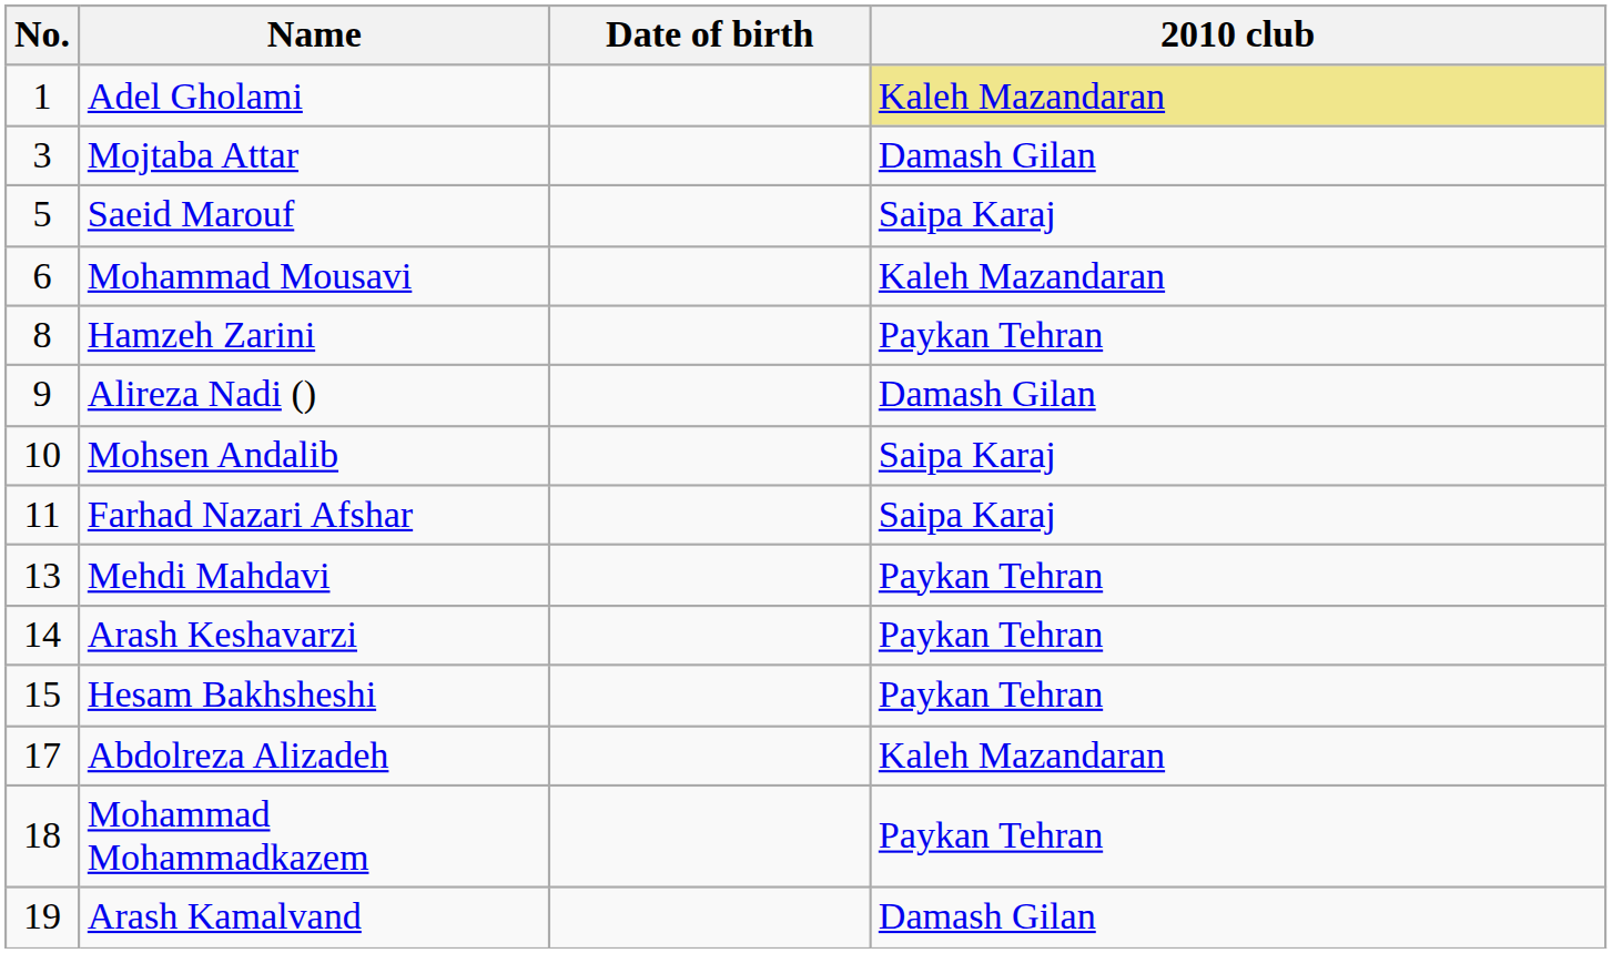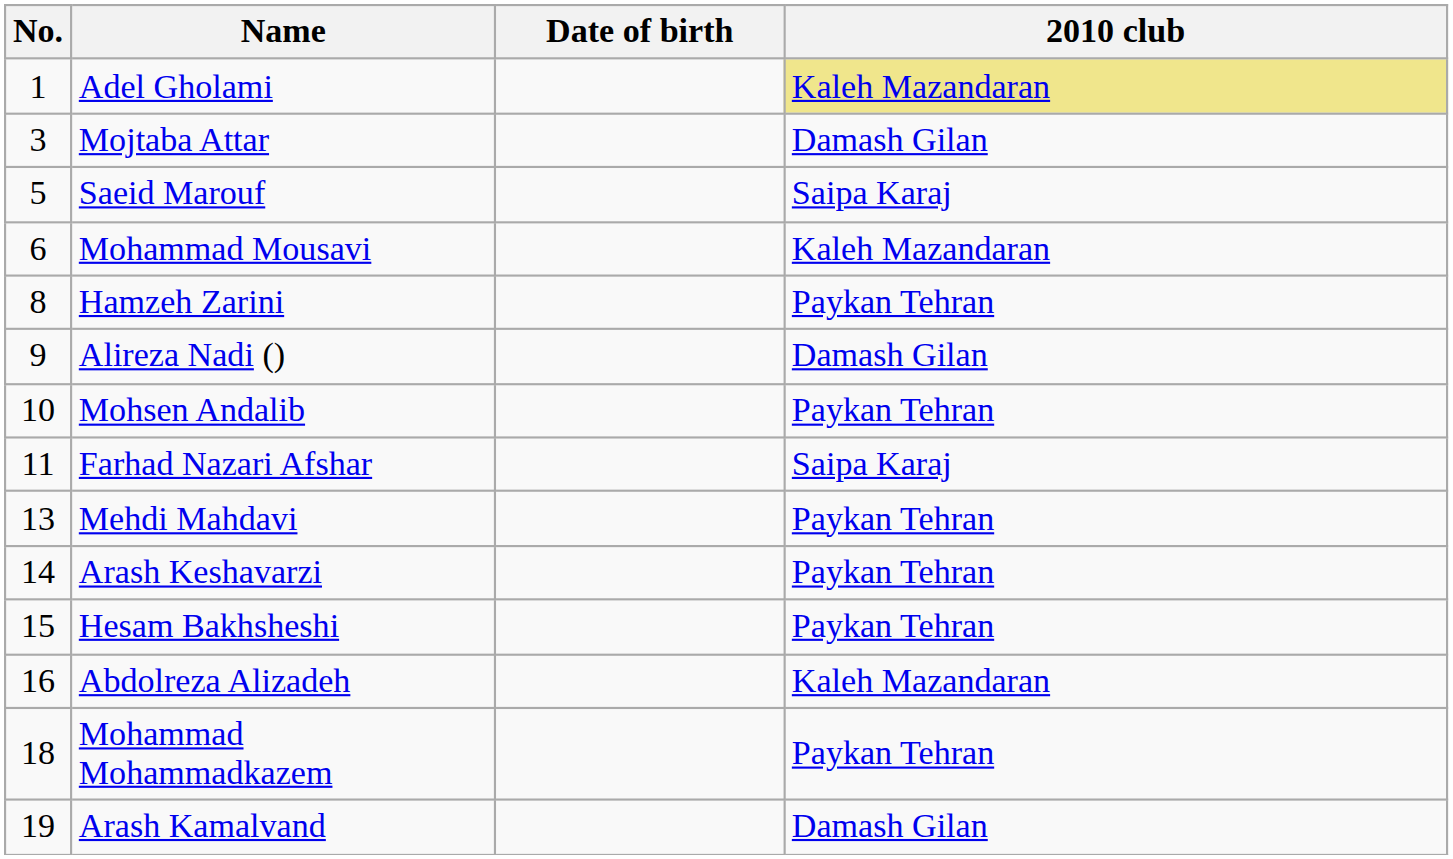 <table class="wikitable sortable" style="font-size:100%; text-align:center;">
 <tr>
 <th>No.</th>
 <th style="width:12em">Name</th>
 <th style="width:8em">Date of birth</th>
 <th style="width:19em">2010 club</th>
 </tr>
 <tr>
 <td>1</td>
 <td align=left><a href='#'>Adel Gholami</a></td>
 <td align=right></td>
 <td align=left style="background: khaki;"> <a href='#'>Kaleh Mazandaran</a></td>
 </tr>
 <tr>
 <td>3</td>
 <td align=left><a href='#'>Mojtaba Attar</a></td>
 <td align=right></td>
 <td align=left> <a href='#'>Damash Gilan</a></td>
 </tr>
 <tr>
 <td>5</td>
 <td align=left><a href='#'>Saeid Marouf</a></td>
 <td align=right></td>
 <td align=left> <a href='#'>Saipa Karaj</a></td>
 </tr>
 <tr>
 <td>6</td>
 <td align=left><a href='#'>Mohammad Mousavi</a></td>
 <td align=right></td>
 <td align=left> <a href='#'>Kaleh Mazandaran</a></td>
 </tr>
 <tr>
 <td>8</td>
 <td align=left><a href='#'>Hamzeh Zarini</a></td>
 <td align=right></td>
 <td align=left> <a href='#'>Paykan Tehran</a></td>
 </tr>
 <tr>
 <td>9</td>
 <td align=left><a href='#'>Alireza Nadi</a> ()</td>
 <td align=right></td>
 <td align=left> <a href='#'>Damash Gilan</a></td>
 </tr>
 <tr>
 <td>10</td>
 <td align=left><a href='#'>Mohsen Andalib</a></td>
 <td align=right></td>
-<td align=left> <a href='#'>Saipa Karaj</a></td>
+<td align=left> <a href='#'>Paykan Tehran</a></td>
 </tr>
 <tr>
 <td>11</td>
 <td align=left><a href='#'>Farhad Nazari Afshar</a></td>
 <td align=right></td>
 <td align=left> <a href='#'>Saipa Karaj</a></td>
 </tr>
 <tr>
 <td>13</td>
 <td align=left><a href='#'>Mehdi Mahdavi</a></td>
 <td align=right></td>
 <td align=left> <a href='#'>Paykan Tehran</a></td>
 </tr>
 <tr>
 <td>14</td>
 <td align=left><a href='#'>Arash Keshavarzi</a></td>
 <td align=right></td>
 <td align=left> <a href='#'>Paykan Tehran</a></td>
 </tr>
 <tr>
 <td>15</td>
 <td align=left><a href='#'>Hesam Bakhsheshi</a></td>
 <td align=right></td>
 <td align=left> <a href='#'>Paykan Tehran</a></td>
 </tr>
 <tr>
-<td>17</td>
+<td>16</td>
 <td align=left><a href='#'>Abdolreza Alizadeh</a></td>
 <td align=right></td>
 <td align=left> <a href='#'>Kaleh Mazandaran</a></td>
 </tr>
 <tr>
 <td>18</td>
 <td align=left><a href='#'>Mohammad Mohammadkazem</a></td>
 <td align=right></td>
 <td align=left> <a href='#'>Paykan Tehran</a></td>
 </tr>
 <tr>
 <td>19</td>
 <td align=left><a href='#'>Arash Kamalvand</a></td>
 <td align=right></td>
 <td align=left> <a href='#'>Damash Gilan</a></td>
 </tr>
 </table>
